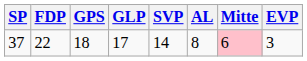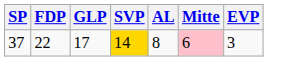 <table class="wikitable">
 <tr>
 <th><a href='#'> SP</a></th>
 <th> <a href='#'>FDP</a></th>
-<th> <a href='#'>GPS</a></th>
 <th> <a href='#'>GLP</a></th>
 <th> <a href='#'>SVP</a></th>
 <th> <a href='#'>AL</a></th>
 <th> <a href='#'>Mitte</a></th>
 <th> <a href='#'>EVP</a></th>
 </tr>
 <tr>
 <td>37</td>
 <td>22</td>
-<td>18</td>
 <td>17</td>
-<td>14</td>
+<td style="background: gold;">14</td>
 <td>8</td>
 <td style="background: pink;">6</td>
 <td>3</td>
 </tr>
 </table>
